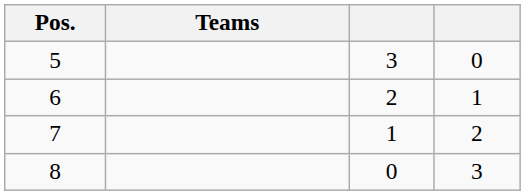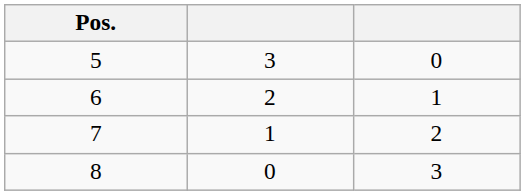 <table class="wikitable" width="40%" style="text-align:center;">
 <tr>
 <th width="7%">Pos.</th>
-<th width="20%">Teams</th>
 <th width="7%"></th>
 <th width="7%"></th>
 </tr>
 <tr bgcolor=>
 <td>5</td>
-<td align=left></td>
 <td>3</td>
 <td>0</td>
 </tr>
 <tr bgcolor=>
 <td>6</td>
-<td align=left></td>
 <td>2</td>
 <td>1</td>
 </tr>
 <tr bgcolor=>
 <td>7</td>
-<td align=left></td>
 <td>1</td>
 <td>2</td>
 </tr>
 <tr bgcolor=>
 <td>8</td>
-<td align=left></td>
 <td>0</td>
 <td>3</td>
 </tr>
 </table>
